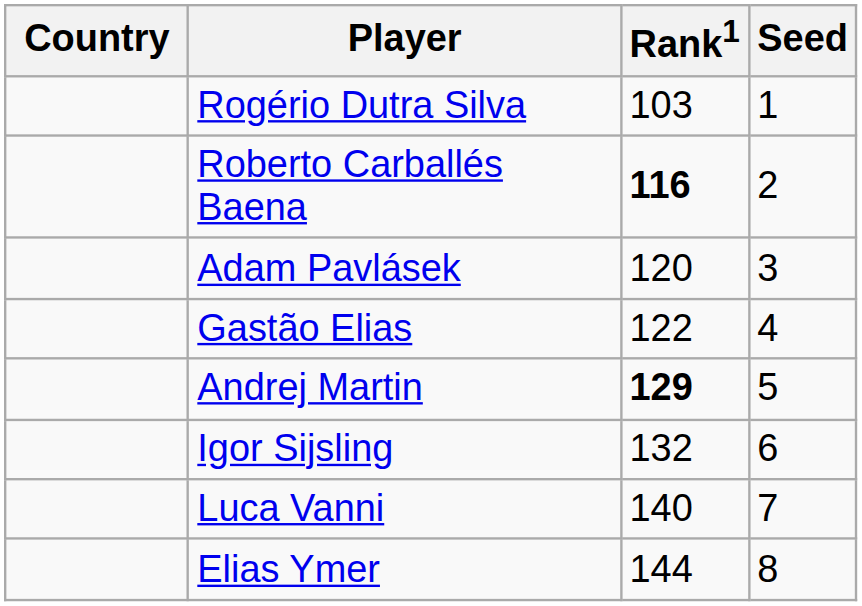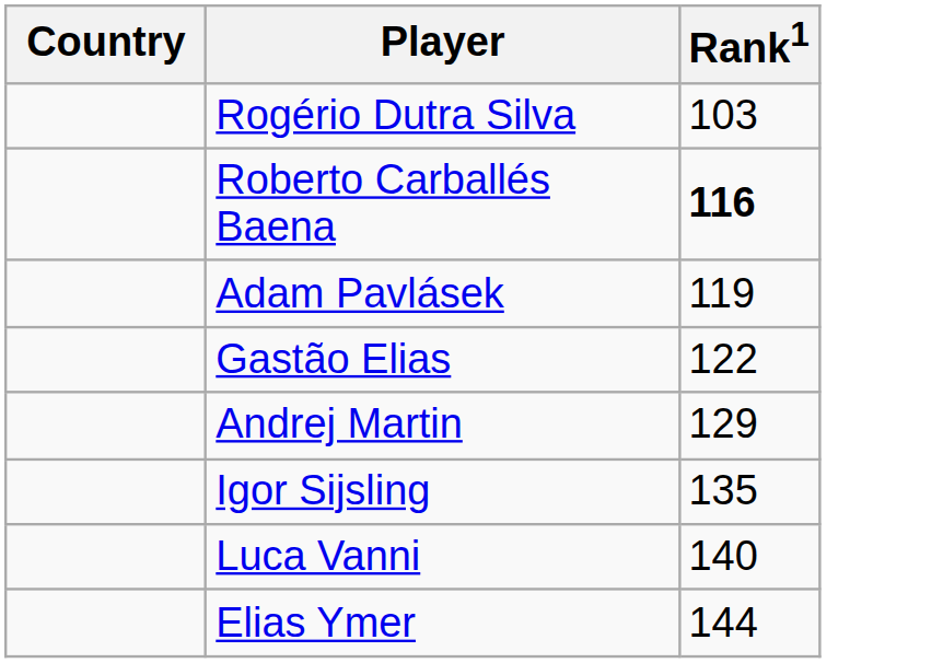 <table class="sortable wikitable">
 <tr>
 <th width="70">Country</th>
 <th width="175">Player</th>
 <th>Rank<sup>1</sup></th>
-<th>Seed</th>
 </tr>
 <tr>
 <td></td>
 <td><a href='#'>Rogério Dutra Silva</a></td>
 <td>103</td>
-<td>1</td>
 </tr>
 <tr>
 <td></td>
 <td><a href='#'>Roberto Carballés Baena</a></td>
 <td><strong>116</strong></td>
-<td>2</td>
 </tr>
 <tr>
 <td></td>
 <td><a href='#'>Adam Pavlásek</a></td>
-<td>120</td>
-<td>3</td>
+<td>119</td>
 </tr>
 <tr>
 <td></td>
 <td><a href='#'>Gastão Elias</a></td>
 <td>122</td>
-<td>4</td>
 </tr>
 <tr>
 <td></td>
 <td><a href='#'>Andrej Martin</a></td>
-<td><strong>129</strong></td>
-<td>5</td>
+<td>129</td>
 </tr>
 <tr>
 <td></td>
 <td><a href='#'>Igor Sijsling</a></td>
-<td>132</td>
-<td>6</td>
+<td>135</td>
 </tr>
 <tr>
 <td></td>
 <td><a href='#'>Luca Vanni</a></td>
 <td>140</td>
-<td>7</td>
 </tr>
 <tr>
 <td></td>
 <td><a href='#'>Elias Ymer</a></td>
 <td>144</td>
-<td>8</td>
 </tr>
 </table>
